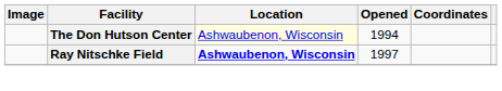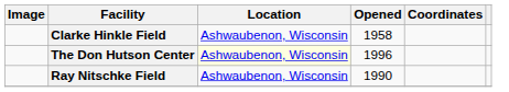 <table class="wikitable sortable">
 <tr>
 <th scope="col" class="unsortable">Image</th>
 <th scope="col">Facility</th>
 <th scope="col">Location</th>
 <th scope="col">Opened</th>
 <th scope="col" class=unsortable>Coordinates</th>
 <th scope="col" class=unsortable></th>
 </tr>
 <tr>
 <td></td>
+<th scope="row" style="text-align: left;">Clarke Hinkle Field</th>
+<td><a href='#'>Ashwaubenon, Wisconsin</a></td>
+<td style="text-align: center;">1958</td>
+<td></td>
+<td style="text-align: center;"></td>
+</tr>
+<tr>
+<td></td>
 <th scope="row" style="text-align: left;">The Don Hutson Center</th>
 <td style="background: lightyellow;"><a href='#'>Ashwaubenon, Wisconsin</a></td>
-<td style="text-align: center;">1994</td>
+<td style="text-align: center;">1996</td>
 <td></td>
 <td style="text-align: center;"></td>
 </tr>
 <tr>
 <td></td>
 <th scope="row" style="text-align: left;">Ray Nitschke Field</th>
-<td><strong><a href='#'>Ashwaubenon, Wisconsin</a></strong></td>
-<td style="text-align: center;">1997</td>
+<td><a href='#'>Ashwaubenon, Wisconsin</a></td>
+<td style="text-align: center;">1990</td>
 <td></td>
 <td style="text-align: center;"></td>
 </tr>
 <tr>
 </tr>
 </table>
